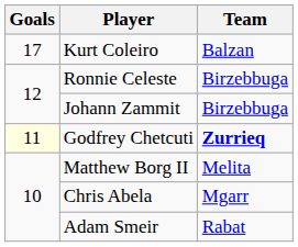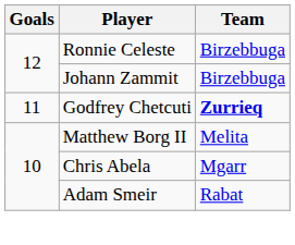 <table class="wikitable">
 <tr>
 <th>Goals</th>
 <th>Player</th>
 <th>Team</th>
-</tr>
-<tr>
-<td align=center>17</td>
-<td> Kurt Coleiro</td>
-<td><a href='#'>Balzan</a></td>
 </tr>
 <tr>
 <td rowspan="2" align=center>12</td>
 <td> Ronnie Celeste</td>
 <td><a href='#'>Birzebbuga</a></td>
 </tr>
 <tr>
 <td> Johann Zammit</td>
 <td><a href='#'>Birzebbuga</a></td>
 </tr>
 <tr>
-<td align=center style="background: lightyellow;">11</td>
+<td align=center>11</td>
 <td> Godfrey Chetcuti</td>
 <td><strong><a href='#'>Zurrieq</a></strong></td>
 </tr>
 <tr>
 <td rowspan="3" align=center>10</td>
 <td> Matthew Borg II</td>
 <td><a href='#'>Melita</a></td>
 </tr>
 <tr>
 <td> Chris Abela</td>
 <td><a href='#'>Mgarr</a></td>
 </tr>
 <tr>
 <td> Adam Smeir</td>
 <td><a href='#'>Rabat</a></td>
 </tr>
 </table>
